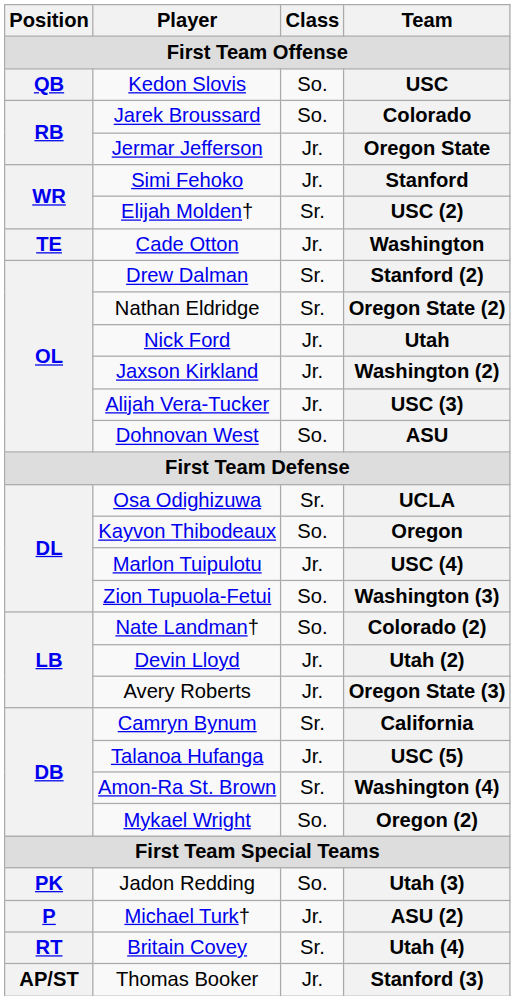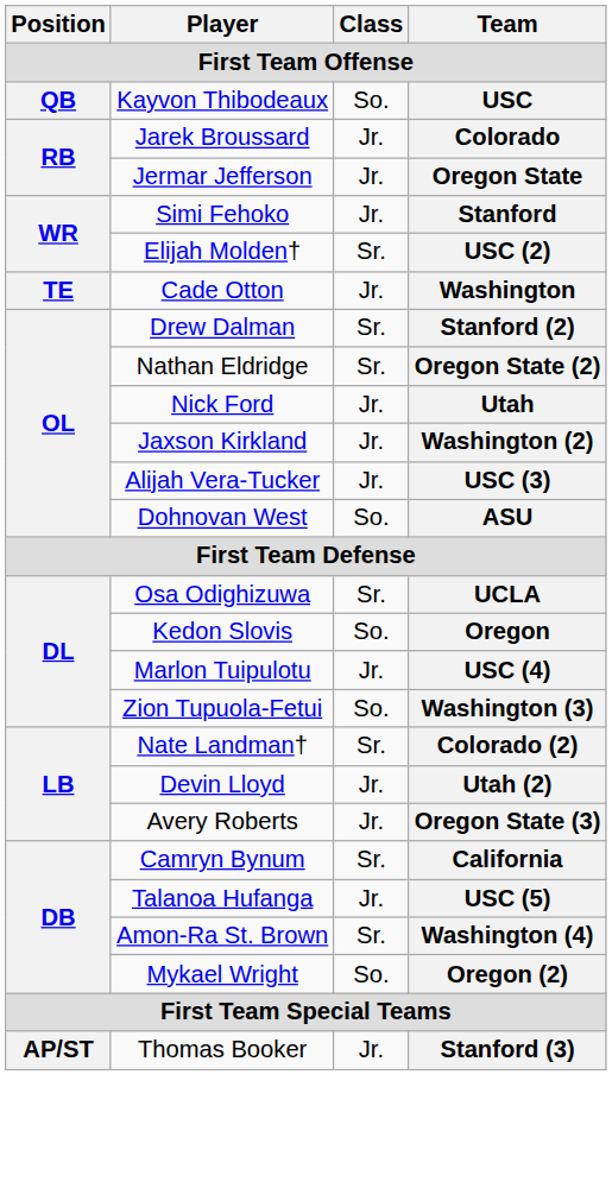 <table class="wikitable">
 <tr>
 <th>Position</th>
 <th>Player</th>
 <th>Class</th>
 <th>Team</th>
 </tr>
 <tr>
 <td colspan="4" style="text-align:center; background:#ddd;"><strong>First Team Offense</strong></td>
 </tr>
 <tr style="text-align:center;">
 <th rowspan="1"><a href='#'>QB</a></th>
-<td><a href='#'>Kedon Slovis</a></td>
+<td><a href='#'>Kayvon Thibodeaux</a></td>
 <td>So.</td>
 <th style=>USC</th>
 </tr>
 <tr style="text-align:center;">
 <th rowspan="2"><a href='#'>RB</a></th>
 <td><a href='#'>Jarek Broussard</a></td>
-<td>So.</td>
+<td>Jr.</td>
 <th style=>Colorado</th>
 </tr>
 <tr style="text-align:center;">
 <td><a href='#'>Jermar Jefferson</a></td>
 <td>Jr.</td>
 <th style=>Oregon State</th>
 </tr>
 <tr style="text-align:center;">
 <th rowspan="2"><a href='#'>WR</a></th>
 <td><a href='#'>Simi Fehoko</a></td>
 <td>Jr.</td>
 <th style=>Stanford</th>
 </tr>
 <tr style="text-align:center;">
 <td><a href='#'>Elijah Molden</a>†</td>
 <td>Sr.</td>
 <th style=>USC (2)</th>
 </tr>
 <tr style="text-align:center;">
 <th rowspan="1"><a href='#'>TE</a></th>
 <td><a href='#'>Cade Otton</a></td>
 <td>Jr.</td>
 <th style=>Washington</th>
 </tr>
 <tr style="text-align:center;">
 <th rowspan="6"><a href='#'>OL</a></th>
 <td><a href='#'>Drew Dalman</a></td>
 <td>Sr.</td>
 <th style=>Stanford (2)</th>
 </tr>
 <tr style="text-align:center;">
 <td>Nathan Eldridge</td>
 <td>Sr.</td>
 <th style=>Oregon State (2)</th>
 </tr>
 <tr style="text-align:center;">
 <td><a href='#'>Nick Ford</a></td>
 <td>Jr.</td>
 <th style=>Utah</th>
 </tr>
 <tr style="text-align:center;">
 <td><a href='#'>Jaxson Kirkland</a></td>
 <td>Jr.</td>
 <th style=>Washington (2)</th>
 </tr>
 <tr style="text-align:center;">
 <td><a href='#'>Alijah Vera-Tucker</a></td>
 <td>Jr.</td>
 <th style=>USC (3)</th>
 </tr>
 <tr style="text-align:center;">
 <td><a href='#'>Dohnovan West</a></td>
 <td>So.</td>
 <th style=>ASU</th>
 </tr>
 <tr style="text-align:center;">
 <td colspan="4" style="text-align:center; background:#ddd;"><strong>First Team Defense</strong></td>
 </tr>
 <tr style="text-align:center;">
 <th rowspan="4"><a href='#'>DL</a></th>
 <td><a href='#'>Osa Odighizuwa</a></td>
 <td>Sr.</td>
 <th style=>UCLA</th>
 </tr>
 <tr style="text-align:center;">
-<td><a href='#'>Kayvon Thibodeaux</a></td>
+<td><a href='#'>Kedon Slovis</a></td>
 <td>So.</td>
 <th style=>Oregon</th>
 </tr>
 <tr style="text-align:center;">
 <td><a href='#'>Marlon Tuipulotu</a></td>
 <td>Jr.</td>
 <th style=>USC (4)</th>
 </tr>
 <tr style="text-align:center;">
 <td><a href='#'>Zion Tupuola-Fetui</a></td>
 <td>So.</td>
 <th style=>Washington (3)</th>
 </tr>
 <tr style="text-align:center;">
 <th rowspan="3"><a href='#'>LB</a></th>
 <td><a href='#'>Nate Landman</a>†</td>
-<td>So.</td>
+<td>Sr.</td>
 <th style=>Colorado (2)</th>
 </tr>
 <tr style="text-align:center;">
 <td><a href='#'>Devin Lloyd</a></td>
 <td>Jr.</td>
 <th style=>Utah (2)</th>
 </tr>
 <tr style="text-align:center;">
 <td>Avery Roberts</td>
 <td>Jr.</td>
 <th style=>Oregon State (3)</th>
 </tr>
 <tr style="text-align:center;">
 <th rowspan="4"><a href='#'>DB</a></th>
 <td><a href='#'>Camryn Bynum</a></td>
 <td>Sr.</td>
 <th style=>California</th>
 </tr>
 <tr style="text-align:center;">
 <td><a href='#'>Talanoa Hufanga</a></td>
 <td>Jr.</td>
 <th style=>USC (5)</th>
 </tr>
 <tr style="text-align:center;">
 <td><a href='#'>Amon-Ra St. Brown</a></td>
 <td>Sr.</td>
 <th style=>Washington (4)</th>
 </tr>
 <tr style="text-align:center;">
 <td><a href='#'>Mykael Wright</a></td>
 <td>So.</td>
 <th style=>Oregon (2)</th>
 </tr>
 <tr>
 <td colspan="4" style="text-align:center; background:#ddd;"><strong>First Team Special Teams</strong></td>
 </tr>
 <tr style="text-align:center;">
-<th rowspan="1"><a href='#'>PK</a></th>
-<td>Jadon Redding</td>
-<td>So.</td>
-<th style=>Utah (3)</th>
-</tr>
-<tr style="text-align:center;">
-<th rowspan="1"><a href='#'>P</a></th>
-<td><a href='#'>Michael Turk</a>†</td>
-<td>Jr.</td>
-<th style=>ASU (2)</th>
-</tr>
-<tr style="text-align:center;">
-<th rowspan="1"><a href='#'>RT</a></th>
-<td><a href='#'>Britain Covey</a></td>
-<td>Sr.</td>
-<th style=>Utah (4)</th>
-</tr>
-<tr style="text-align:center;">
 <th rowspan="2">AP/ST</th>
 <td>Thomas Booker</td>
 <td>Jr.</td>
 <th style=>Stanford (3)</th>
 </tr>
 </table>
